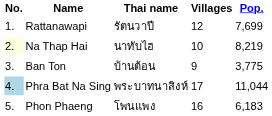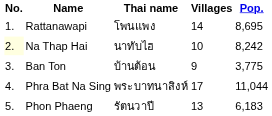 <table>
 <tr>
 <th>No.</th>
 <th>Name</th>
 <th>Thai name</th>
 <th>Villages</th>
 <th><a href='#'>Pop.</a></th>
 </tr>
 <tr>
 <td>1.</td>
 <td>Rattanawapi</td>
-<td>รัตนวาปี</td>
-<td>12</td>
-<td>7,699</td>
+<td>โพนแพง</td>
+<td>14</td>
+<td>8,695</td>
 <td></td>
 </tr>
 <tr>
 <td style="background: lightyellow;">2.</td>
 <td>Na Thap Hai</td>
 <td>นาทับไฮ</td>
 <td>10</td>
-<td>8,219</td>
+<td>8,242</td>
 <td></td>
 </tr>
 <tr>
 <td>3.</td>
 <td>Ban Ton</td>
 <td>บ้านต้อน</td>
 <td>9</td>
 <td>3,775</td>
 <td></td>
 </tr>
 <tr>
-<td style="background: lightblue;">4.</td>
+<td>4.</td>
 <td>Phra Bat Na Sing</td>
 <td>พระบาทนาสิงห์</td>
 <td>17</td>
 <td>11,044</td>
 <td></td>
 </tr>
 <tr>
 <td>5.</td>
 <td>Phon Phaeng</td>
-<td>โพนแพง</td>
-<td>16</td>
+<td>รัตนวาปี</td>
+<td>13</td>
 <td>6,183</td>
 <td></td>
 </tr>
 </table>
